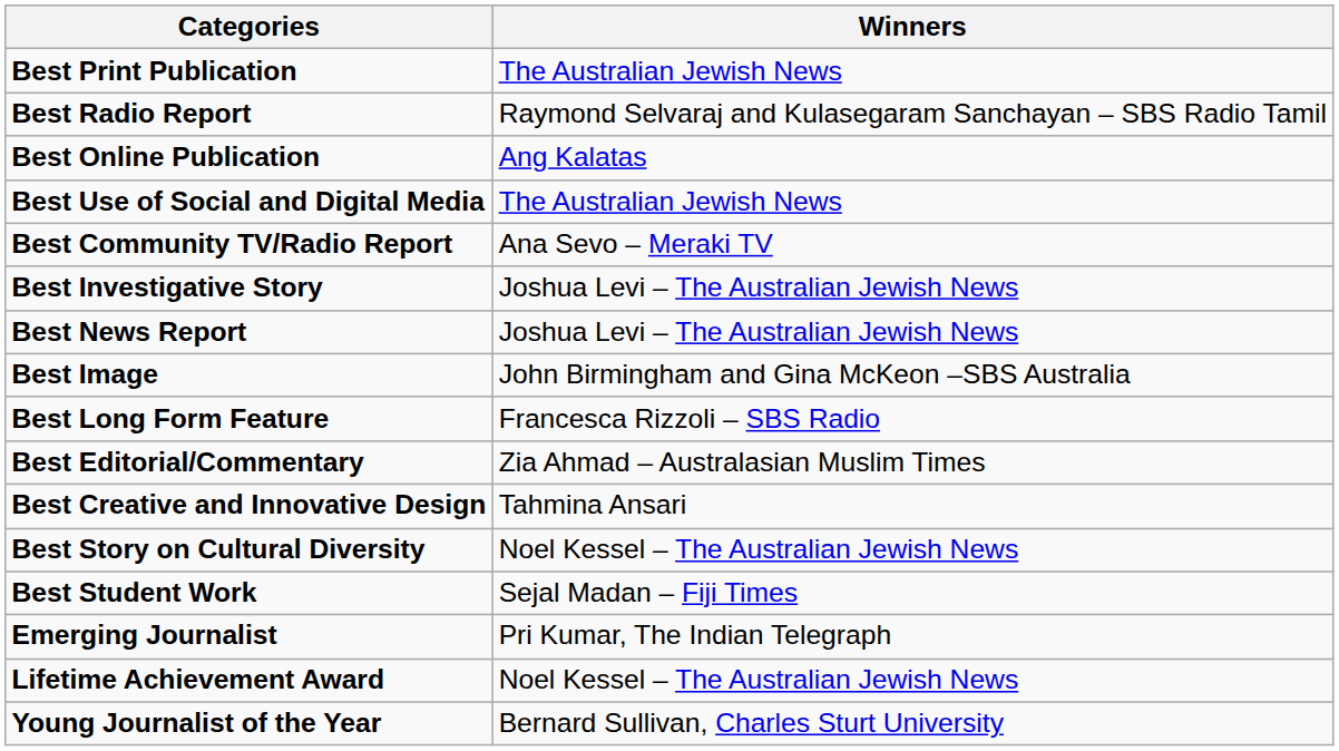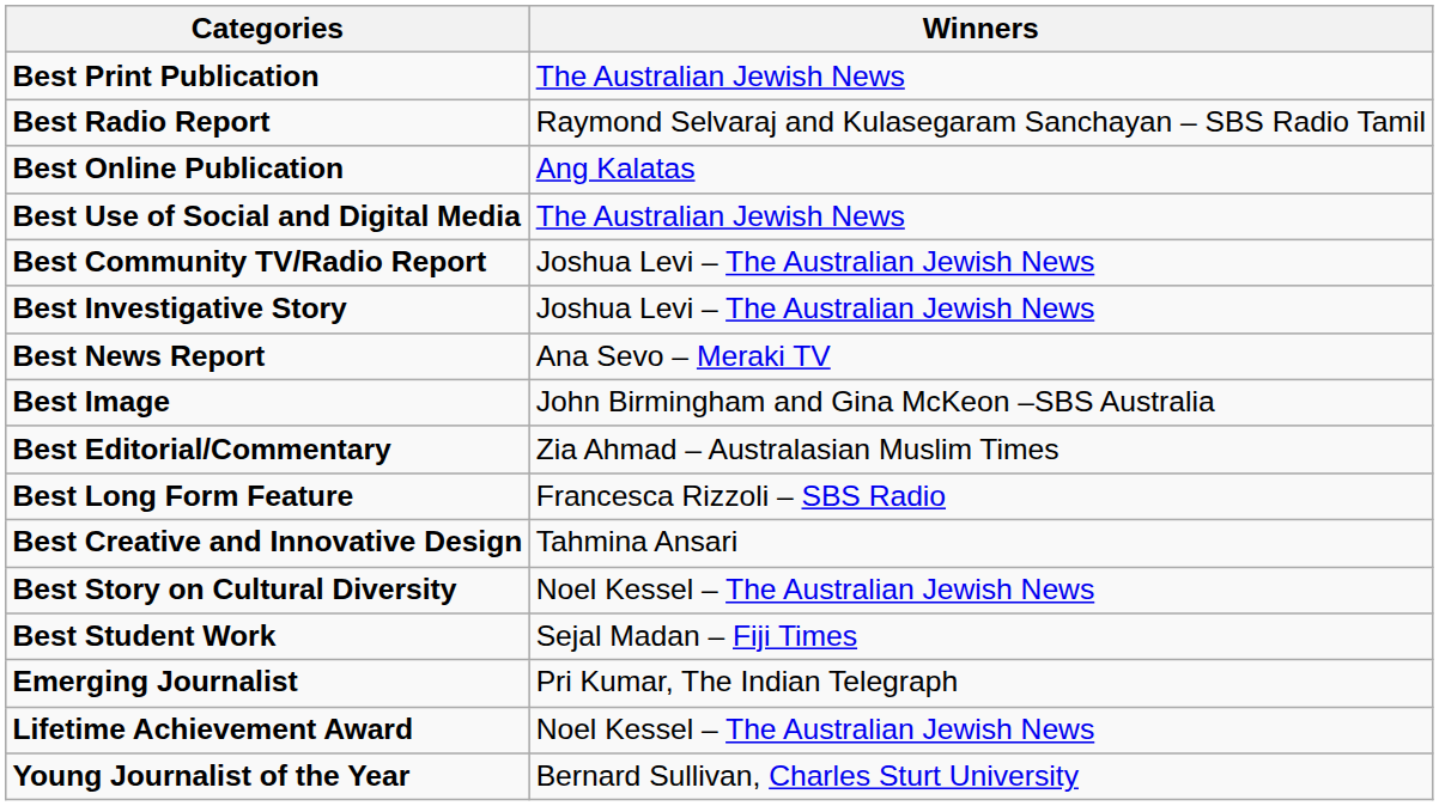 <table class="wikitable">
 <tr>
 <th>Categories</th>
 <th>Winners</th>
 </tr>
 <tr>
 <td><strong>Best Print Publication</strong></td>
 <td><a href='#'>The Australian Jewish News</a></td>
 </tr>
 <tr>
 <td><strong>Best Radio Report</strong></td>
 <td>Raymond Selvaraj and Kulasegaram Sanchayan – SBS Radio Tamil</td>
 </tr>
 <tr>
 <td><strong>Best Online Publication</strong></td>
 <td><a href='#'>Ang Kalatas</a></td>
 </tr>
 <tr>
 <td><strong>Best Use of Social and Digital Media</strong></td>
 <td><a href='#'>The Australian Jewish News</a></td>
 </tr>
 <tr>
 <td><strong>Best Community TV/Radio Report</strong></td>
-<td>Ana Sevo – <a href='#'>Meraki TV</a></td>
+<td>Joshua Levi – <a href='#'>The Australian Jewish News</a></td>
 </tr>
 <tr>
 <td><strong>Best Investigative Story</strong></td>
 <td>Joshua Levi – <a href='#'>The Australian Jewish News</a></td>
 </tr>
 <tr>
 <td><strong>Best News Report</strong></td>
-<td>Joshua Levi – <a href='#'>The Australian Jewish News</a></td>
+<td>Ana Sevo – <a href='#'>Meraki TV</a></td>
 </tr>
 <tr>
 <td><strong>Best Image</strong></td>
 <td>John Birmingham and Gina McKeon –SBS Australia</td>
 </tr>
 <tr>
+<td><strong>Best Editorial/Commentary</strong></td>
+<td>Zia Ahmad – Australasian Muslim Times</td>
+</tr>
+<tr>
 <td><strong>Best Long Form Feature</strong></td>
 <td>Francesca Rizzoli – <a href='#'>SBS Radio</a></td>
-</tr>
-<tr>
-<td><strong>Best Editorial/Commentary</strong></td>
-<td>Zia Ahmad – Australasian Muslim Times</td>
 </tr>
 <tr>
 <td><strong>Best Creative and Innovative Design</strong></td>
 <td>Tahmina Ansari</td>
 </tr>
 <tr>
 <td><strong>Best Story on Cultural Diversity</strong></td>
 <td>Noel Kessel – <a href='#'>The Australian Jewish News</a></td>
 </tr>
 <tr>
 <td><strong>Best Student Work</strong></td>
 <td>Sejal Madan – <a href='#'>Fiji Times</a></td>
 </tr>
 <tr>
 <td><strong>Emerging Journalist</strong></td>
 <td>Pri Kumar, The Indian Telegraph</td>
 </tr>
 <tr>
 <td><strong>Lifetime Achievement Award</strong></td>
 <td>Noel Kessel – <a href='#'>The Australian Jewish News</a></td>
 </tr>
 <tr>
 <td><strong>Young Journalist of the Year</strong></td>
 <td>Bernard Sullivan, <a href='#'>Charles Sturt University</a></td>
 </tr>
 </table>
